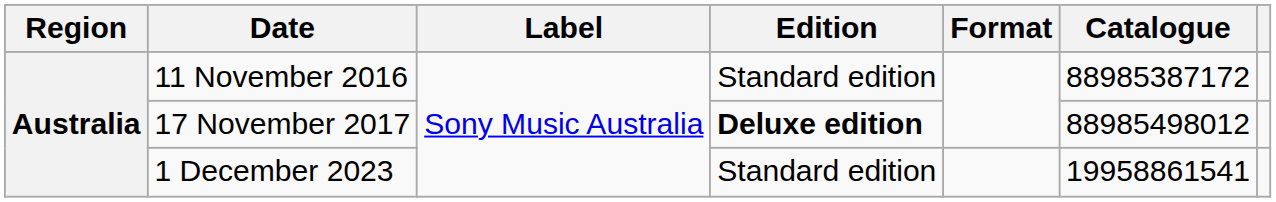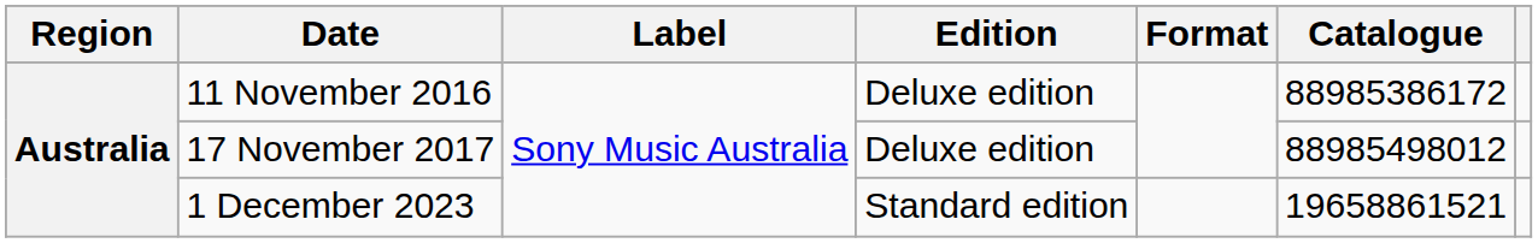 <table class="wikitable plainrowheaders">
 <tr>
 <th scope="col">Region</th>
 <th scope="col">Date</th>
 <th scope="col">Label</th>
 <th scope="col">Edition</th>
 <th scope="col">Format</th>
 <th scope="col">Catalogue</th>
 <th scope="col"></th>
 </tr>
 <tr>
 <th scope="row" rowspan="3">Australia</th>
 <td>11 November 2016</td>
 <td rowspan="3"><a href='#'>Sony Music Australia</a></td>
-<td>Standard edition</td>
+<td>Deluxe edition</td>
 <td rowspan="2"></td>
-<td>88985387172</td>
+<td>88985386172</td>
 <td align="center"></td>
 </tr>
 <tr>
 <td>17 November 2017</td>
-<td><strong>Deluxe edition</strong></td>
+<td>Deluxe edition</td>
 <td>88985498012</td>
 <td align="center"></td>
 </tr>
 <tr>
 <td>1 December 2023</td>
 <td>Standard edition</td>
 <td></td>
-<td>19958861541</td>
+<td>19658861521</td>
 <td align="center"></td>
 </tr>
 </table>
